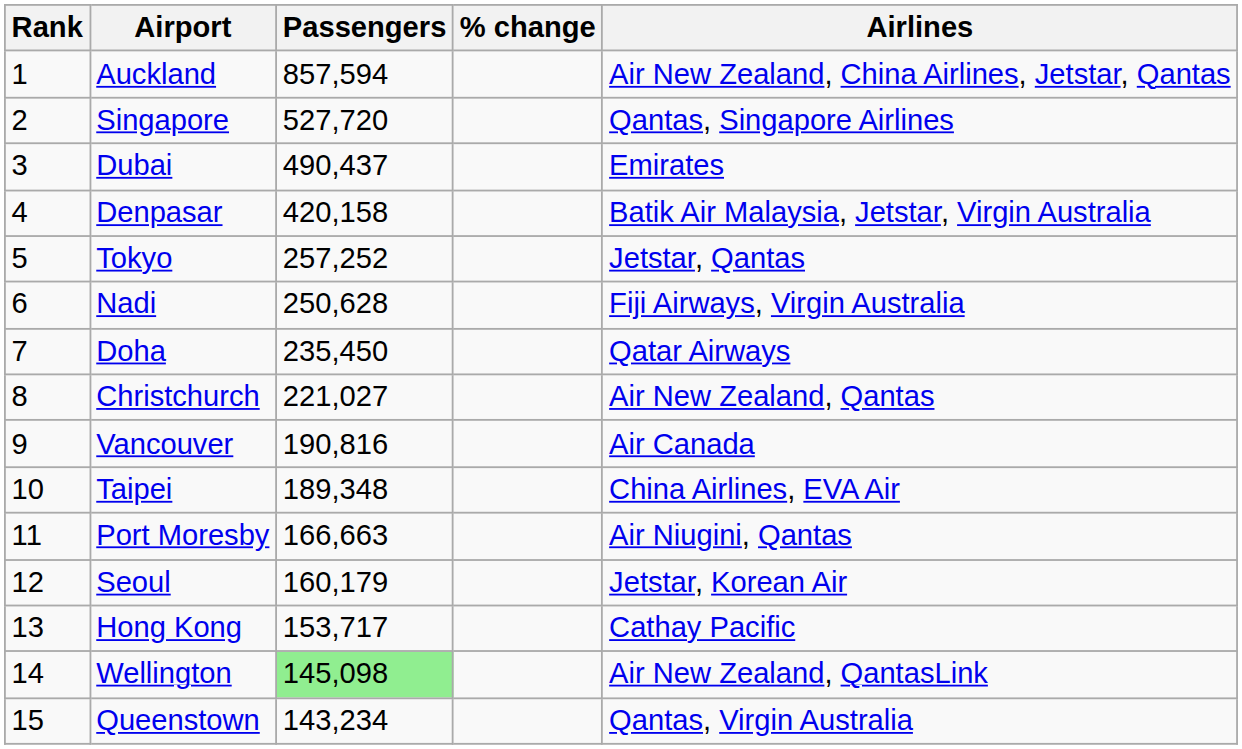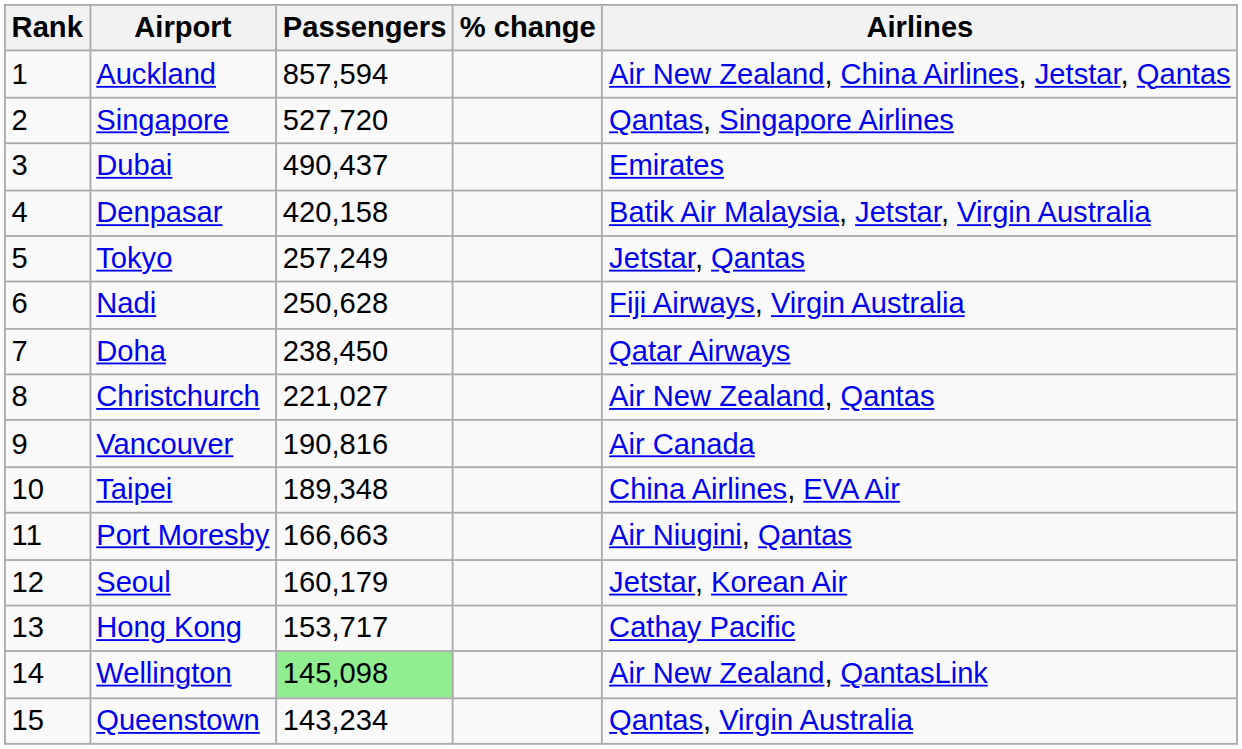 <table class="wikitable sortable" style="padding-right:20px;">
 <tr>
 <th>Rank</th>
 <th>Airport</th>
 <th>Passengers</th>
 <th>% change</th>
 <th>Airlines</th>
 </tr>
 <tr>
 <td>1</td>
 <td><a href='#'>Auckland</a></td>
 <td>857,594</td>
 <td> </td>
 <td><a href='#'>Air New Zealand</a>, <a href='#'>China Airlines</a>, <a href='#'>Jetstar</a>, <a href='#'>Qantas</a></td>
 </tr>
 <tr>
 <td>2</td>
 <td><a href='#'>Singapore</a></td>
 <td>527,720</td>
 <td> </td>
 <td><a href='#'>Qantas</a>, <a href='#'>Singapore Airlines</a></td>
 </tr>
 <tr>
 <td>3</td>
 <td><a href='#'>Dubai</a></td>
 <td>490,437</td>
 <td> </td>
 <td><a href='#'>Emirates</a></td>
 </tr>
 <tr>
 <td>4</td>
 <td><a href='#'>Denpasar</a></td>
 <td>420,158</td>
 <td> </td>
 <td><a href='#'>Batik Air Malaysia</a>, <a href='#'>Jetstar</a>, <a href='#'>Virgin Australia</a></td>
 </tr>
 <tr>
 <td>5</td>
 <td><a href='#'>Tokyo</a></td>
-<td>257,252</td>
+<td>257,249</td>
 <td> </td>
 <td><a href='#'>Jetstar</a>, <a href='#'>Qantas</a></td>
 </tr>
 <tr>
 <td>6</td>
 <td><a href='#'>Nadi</a></td>
 <td>250,628</td>
 <td> </td>
 <td><a href='#'>Fiji Airways</a>, <a href='#'>Virgin Australia</a></td>
 </tr>
 <tr>
 <td>7</td>
 <td><a href='#'>Doha</a></td>
-<td>235,450</td>
+<td>238,450</td>
 <td> </td>
 <td><a href='#'>Qatar Airways</a></td>
 </tr>
 <tr>
 <td>8</td>
 <td><a href='#'>Christchurch</a></td>
 <td>221,027</td>
 <td> </td>
 <td><a href='#'>Air New Zealand</a>, <a href='#'>Qantas</a></td>
 </tr>
 <tr>
 <td>9</td>
 <td><a href='#'>Vancouver</a></td>
 <td>190,816</td>
 <td> </td>
 <td><a href='#'>Air Canada</a></td>
 </tr>
 <tr>
 <td>10</td>
 <td><a href='#'>Taipei</a></td>
 <td>189,348</td>
 <td> </td>
 <td><a href='#'>China Airlines</a>, <a href='#'>EVA Air</a></td>
 </tr>
 <tr>
 <td>11</td>
 <td><a href='#'>Port Moresby</a></td>
 <td>166,663</td>
 <td> </td>
 <td><a href='#'>Air Niugini</a>, <a href='#'>Qantas</a></td>
 </tr>
 <tr>
 <td>12</td>
 <td><a href='#'>Seoul</a></td>
 <td>160,179</td>
 <td> </td>
 <td><a href='#'>Jetstar</a>, <a href='#'>Korean Air</a></td>
 </tr>
 <tr>
 <td>13</td>
 <td><a href='#'>Hong Kong</a></td>
 <td>153,717</td>
 <td> </td>
 <td><a href='#'>Cathay Pacific</a></td>
 </tr>
 <tr>
 <td>14</td>
 <td><a href='#'>Wellington</a></td>
 <td style="background: lightgreen;">145,098</td>
 <td> </td>
 <td><a href='#'>Air New Zealand</a>, <a href='#'>QantasLink</a></td>
 </tr>
 <tr>
 <td>15</td>
 <td><a href='#'>Queenstown</a></td>
 <td>143,234</td>
 <td> </td>
 <td><a href='#'>Qantas</a>, <a href='#'>Virgin Australia</a></td>
 </tr>
 </table>
